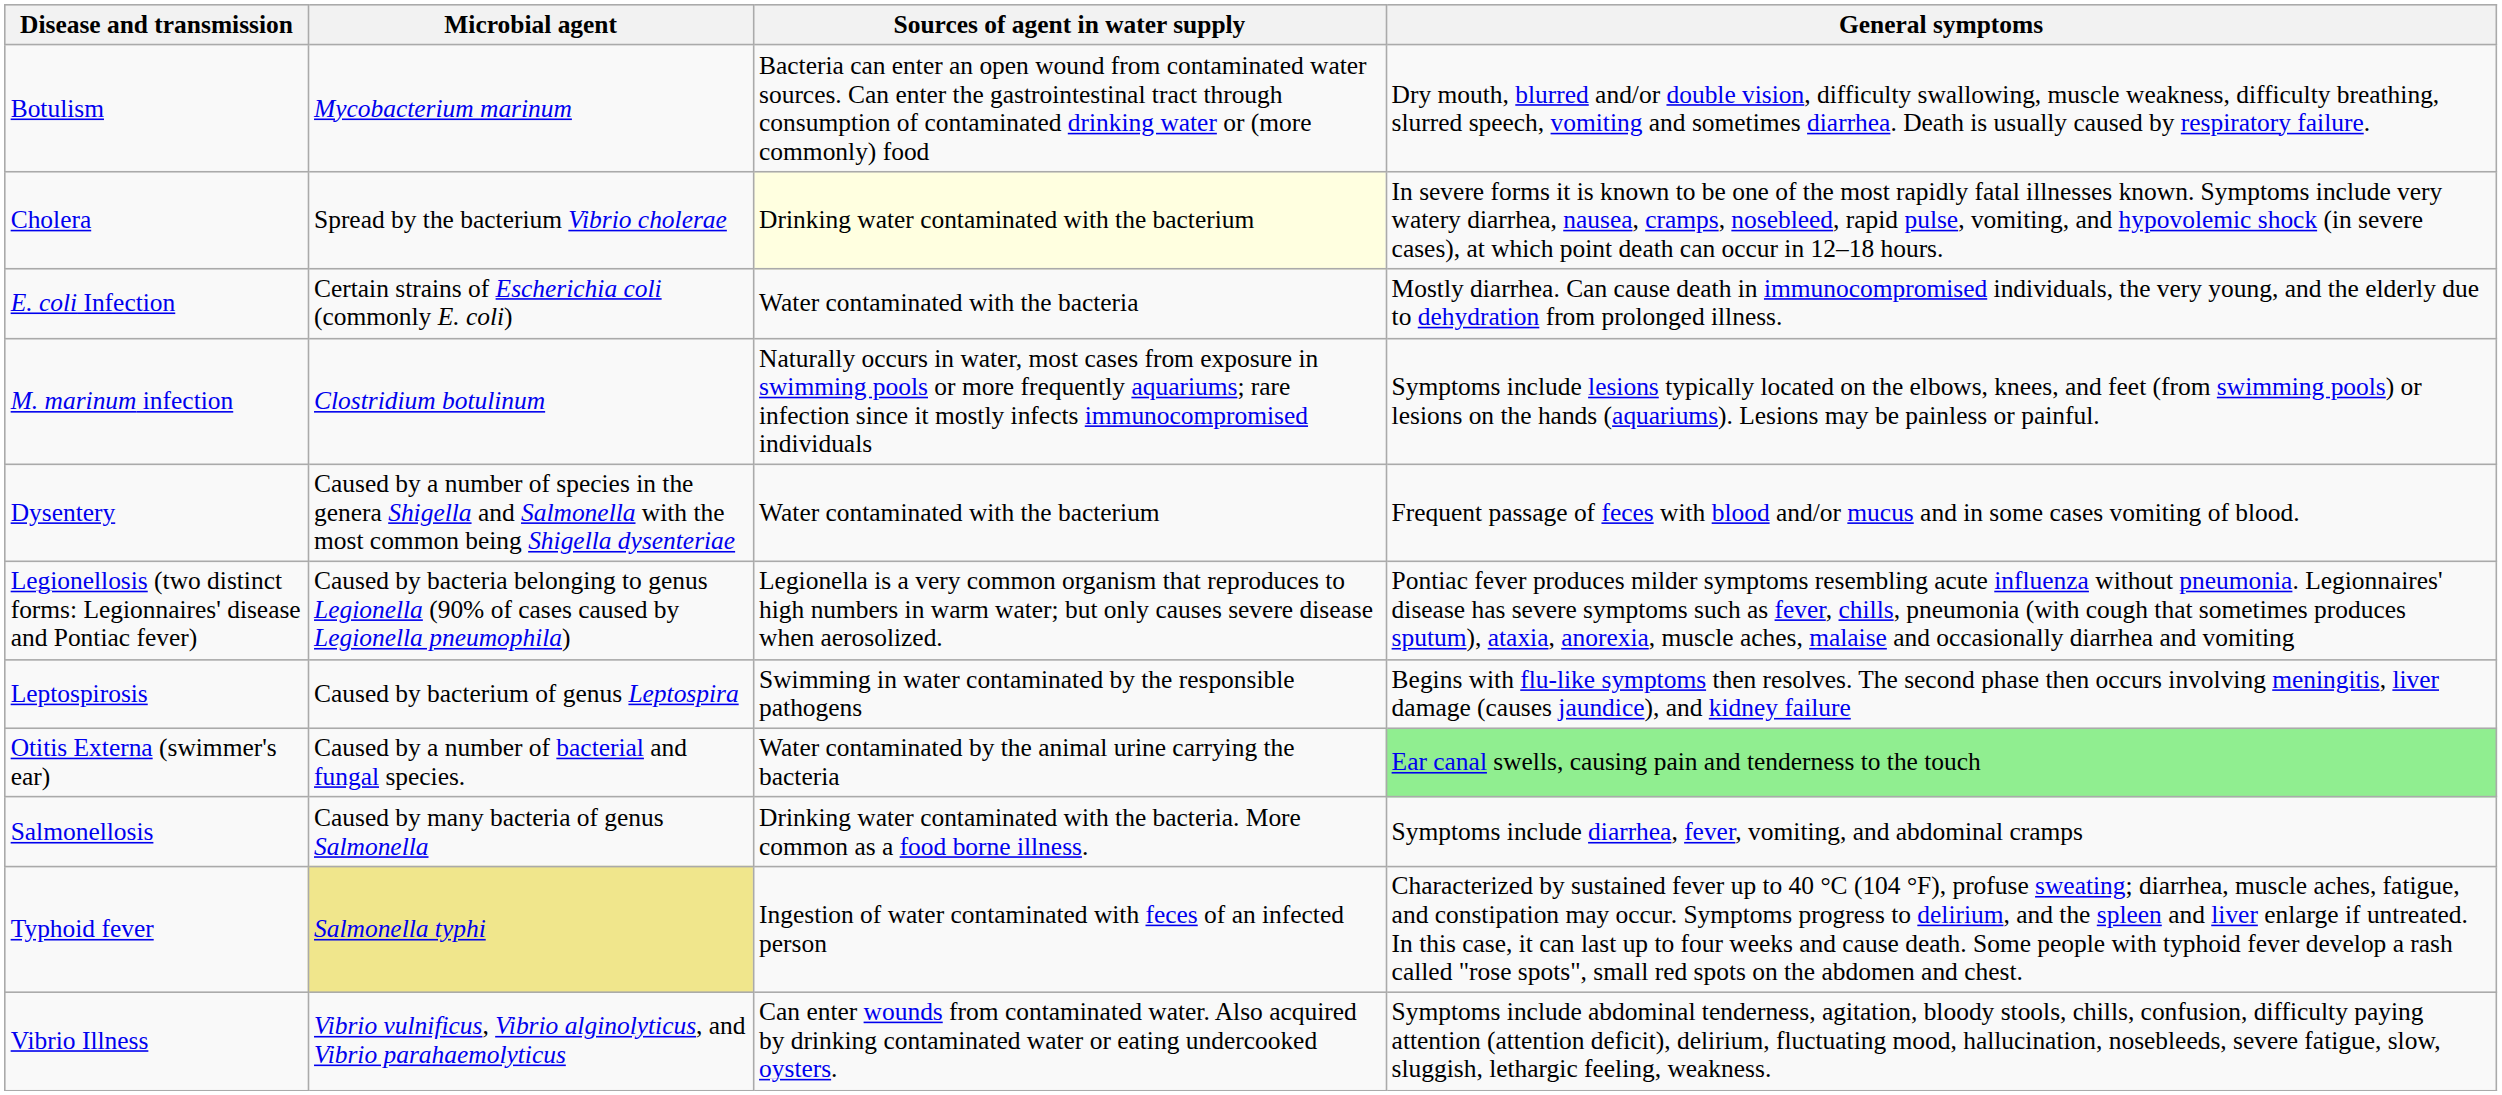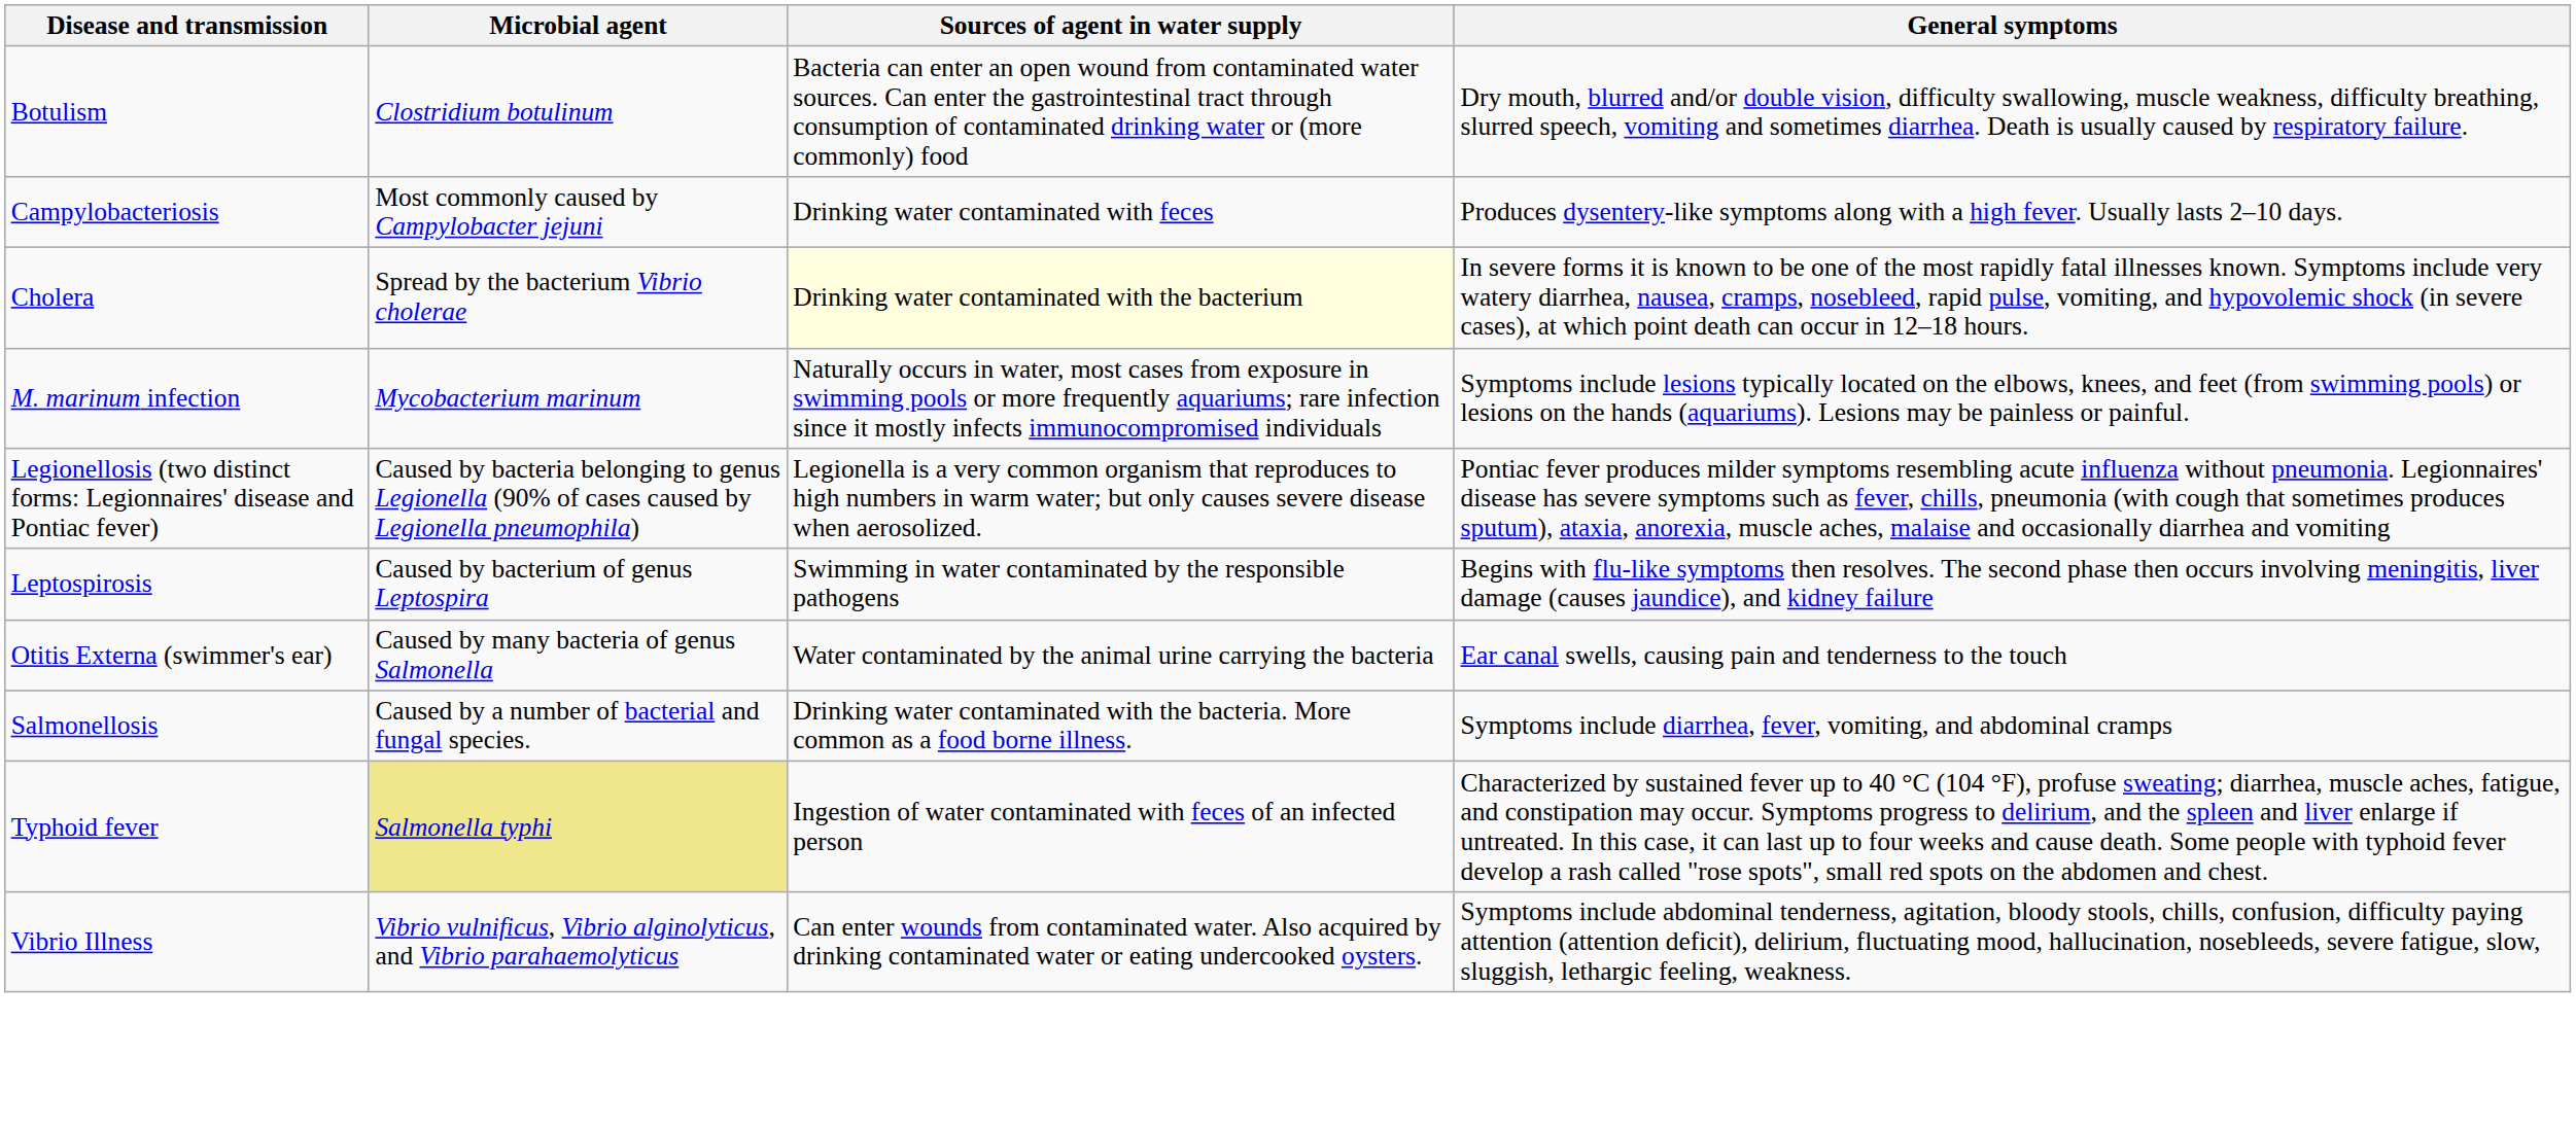 <table class="wikitable">
 <tr>
 <th>Disease and transmission</th>
 <th>Microbial agent</th>
 <th>Sources of agent in water supply</th>
 <th>General symptoms</th>
 </tr>
 <tr>
 <td><a href='#'>Botulism</a></td>
-<td><em><a href='#'>Mycobacterium marinum</a></em></td>
+<td><em><a href='#'>Clostridium botulinum</a></em></td>
 <td>Bacteria can enter an open wound from contaminated water sources. Can enter the gastrointestinal tract through consumption of contaminated <a href='#'>drinking water</a> or (more commonly) food</td>
 <td>Dry mouth, <a href='#'>blurred</a> and/or <a href='#'>double vision</a>, difficulty swallowing, muscle weakness, difficulty breathing, slurred speech, <a href='#'>vomiting</a> and sometimes <a href='#'>diarrhea</a>. Death is usually caused by <a href='#'>respiratory failure</a>.</td>
+</tr>
+<tr>
+<td><a href='#'>Campylobacteriosis</a></td>
+<td>Most commonly caused by <em><a href='#'>Campylobacter jejuni</a></em></td>
+<td>Drinking water contaminated with <a href='#'>feces</a></td>
+<td>Produces <a href='#'>dysentery</a>-like symptoms along with a <a href='#'>high fever</a>. Usually lasts 2–10 days.</td>
 </tr>
 <tr>
 <td><a href='#'>Cholera</a></td>
 <td>Spread by the bacterium <em><a href='#'>Vibrio cholerae</a></em></td>
 <td style="background: lightyellow;">Drinking water contaminated with the bacterium</td>
 <td>In severe forms it is known to be one of the most rapidly fatal illnesses known. Symptoms include very watery diarrhea, <a href='#'>nausea</a>, <a href='#'>cramps</a>, <a href='#'>nosebleed</a>, rapid <a href='#'>pulse</a>, vomiting, and <a href='#'>hypovolemic shock</a> (in severe cases), at which point death can occur in 12–18 hours.</td>
 </tr>
 <tr>
-<td><a href='#'><em>E. coli</em> Infection</a></td>
-<td>Certain strains of <em><a href='#'>Escherichia coli</a></em> (commonly <em>E. coli</em>)</td>
-<td>Water contaminated with the bacteria</td>
-<td>Mostly diarrhea. Can cause death in <a href='#'>immunocompromised</a> individuals, the very young, and the elderly due to <a href='#'>dehydration</a> from prolonged illness.</td>
-</tr>
-<tr>
 <td><a href='#'><em>M. marinum</em> infection</a></td>
-<td><em><a href='#'>Clostridium botulinum</a></em></td>
+<td><em><a href='#'>Mycobacterium marinum</a></em></td>
 <td>Naturally occurs in water, most cases from exposure in <a href='#'>swimming pools</a> or more frequently <a href='#'>aquariums</a>; rare infection since it mostly infects <a href='#'>immunocompromised</a> individuals</td>
 <td>Symptoms include <a href='#'>lesions</a> typically located on the elbows, knees, and feet (from <a href='#'>swimming pools</a>) or lesions on the hands (<a href='#'>aquariums</a>). Lesions may be painless or painful.</td>
-</tr>
-<tr>
-<td><a href='#'>Dysentery</a></td>
-<td>Caused by a number of species in the genera <em><a href='#'>Shigella</a></em> and <em><a href='#'>Salmonella</a></em> with the most common being <em><a href='#'>Shigella dysenteriae</a></em></td>
-<td>Water contaminated with the bacterium</td>
-<td>Frequent passage of <a href='#'>feces</a> with <a href='#'>blood</a> and/or <a href='#'>mucus</a> and in some cases vomiting of blood.</td>
 </tr>
 <tr>
 <td><a href='#'>Legionellosis</a> (two distinct forms: Legionnaires' disease and Pontiac fever)</td>
 <td>Caused by bacteria belonging to genus <em><a href='#'>Legionella</a></em> (90% of cases caused by <em><a href='#'>Legionella pneumophila</a></em>)</td>
 <td>Legionella is a very common organism that reproduces to high numbers in warm water; but only causes severe disease when aerosolized.</td>
 <td>Pontiac fever produces milder symptoms resembling acute <a href='#'>influenza</a> without <a href='#'>pneumonia</a>. Legionnaires' disease has severe symptoms such as <a href='#'>fever</a>, <a href='#'>chills</a>, pneumonia (with cough that sometimes produces <a href='#'>sputum</a>), <a href='#'>ataxia</a>, <a href='#'>anorexia</a>, muscle aches, <a href='#'>malaise</a> and occasionally diarrhea and vomiting</td>
 </tr>
 <tr>
 <td><a href='#'>Leptospirosis</a></td>
 <td>Caused by bacterium of genus <em><a href='#'>Leptospira</a></em></td>
 <td>Swimming in water contaminated by the responsible pathogens</td>
 <td>Begins with <a href='#'>flu-like symptoms</a> then resolves. The second phase then occurs involving <a href='#'>meningitis</a>, <a href='#'>liver</a> damage (causes <a href='#'>jaundice</a>), and <a href='#'>kidney failure</a></td>
 </tr>
 <tr>
 <td><a href='#'>Otitis Externa</a> (swimmer's ear)</td>
-<td>Caused by a number of <a href='#'>bacterial</a> and <a href='#'>fungal</a> species.</td>
+<td>Caused by many bacteria of genus <em><a href='#'>Salmonella</a></em></td>
 <td>Water contaminated by the animal urine carrying the bacteria</td>
-<td style="background: lightgreen;"><a href='#'>Ear canal</a> swells, causing pain and tenderness to the touch</td>
+<td><a href='#'>Ear canal</a> swells, causing pain and tenderness to the touch</td>
 </tr>
 <tr>
 <td><a href='#'>Salmonellosis</a></td>
-<td>Caused by many bacteria of genus <em><a href='#'>Salmonella</a></em></td>
+<td>Caused by a number of <a href='#'>bacterial</a> and <a href='#'>fungal</a> species.</td>
 <td>Drinking water contaminated with the bacteria. More common as a <a href='#'>food borne illness</a>.</td>
 <td>Symptoms include <a href='#'>diarrhea</a>, <a href='#'>fever</a>, vomiting, and abdominal cramps</td>
 </tr>
 <tr>
 <td><a href='#'>Typhoid fever</a></td>
 <td style="background: khaki;"><a href='#'><em>Salmonella typhi</em></a></td>
 <td>Ingestion of water contaminated with <a href='#'>feces</a> of an infected person</td>
 <td>Characterized by sustained fever up to 40 °C (104 °F), profuse <a href='#'>sweating</a>; diarrhea, muscle aches, fatigue, and constipation may occur. Symptoms progress to <a href='#'>delirium</a>, and the <a href='#'>spleen</a> and <a href='#'>liver</a> enlarge if untreated. In this case, it can last up to four weeks and cause death. Some people with typhoid fever develop a rash called "rose spots", small red spots on the abdomen and chest.</td>
 </tr>
 <tr>
 <td><a href='#'>Vibrio Illness</a></td>
 <td><em><a href='#'>Vibrio vulnificus</a></em>, <em><a href='#'>Vibrio alginolyticus</a></em>, and <em><a href='#'>Vibrio parahaemolyticus</a></em></td>
 <td>Can enter <a href='#'>wounds</a> from contaminated water. Also acquired by drinking contaminated water or eating undercooked <a href='#'>oysters</a>.</td>
 <td>Symptoms include abdominal tenderness, agitation, bloody stools, chills, confusion, difficulty paying attention (attention deficit), delirium, fluctuating mood, hallucination, nosebleeds, severe fatigue, slow, sluggish, lethargic feeling, weakness.</td>
 </tr>
 </table>
